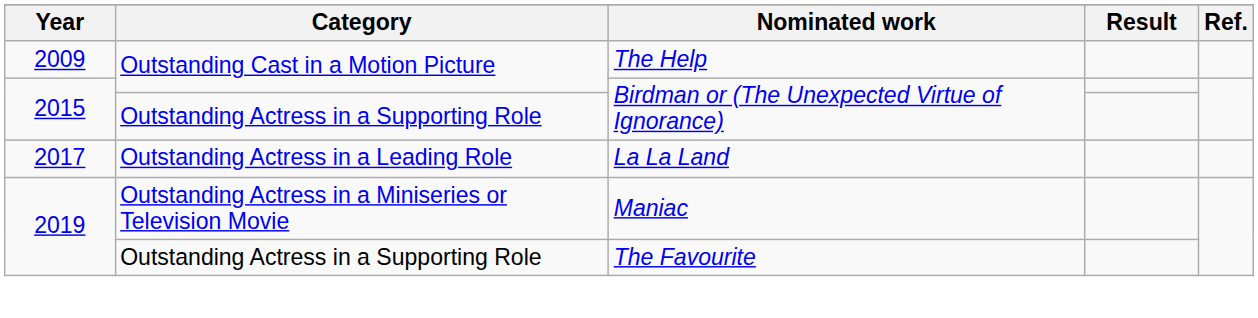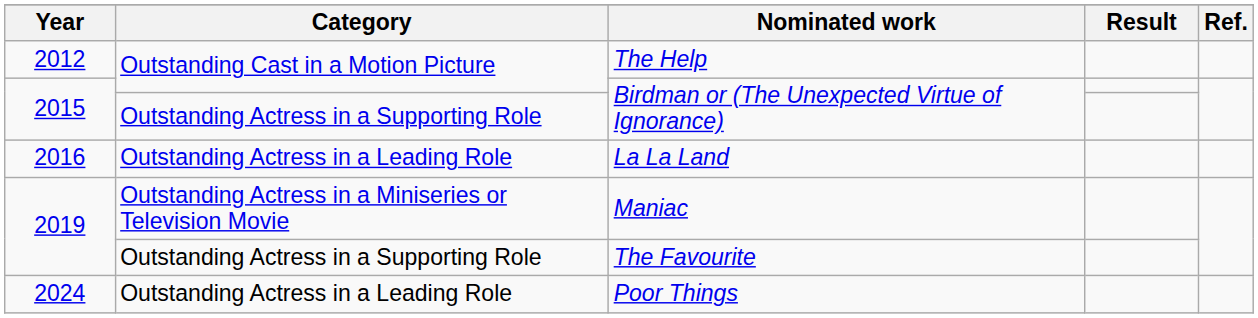 <table class=wikitable>
 <tr>
 </tr>
 <tr>
 <th scope="col" style="width:5em;">Year</th>
 <th scope="col" style="width:26em;">Category</th>
 <th scope="col" style="width:25em;">Nominated work</th>
 <th scope="col" style="width:5em;">Result</th>
 <th>Ref.</th>
 </tr>
 <tr>
-<td style="text-align:center;"><a href='#'>2009</a></td>
+<td style="text-align:center;"><a href='#'>2012</a></td>
 <td rowspan=2><a href='#'>Outstanding Cast in a Motion Picture</a></td>
 <td><em><a href='#'>The Help</a></em></td>
 <td></td>
 <td style="text-align:center;"></td>
 </tr>
 <tr>
 <td style="text-align:center;", rowspan=2><a href='#'>2015</a></td>
 <td rowspan=2><em><a href='#'>Birdman or (The Unexpected Virtue of Ignorance)</a></em></td>
 <td></td>
 <td rowspan="2" style="text-align:center;"></td>
 </tr>
 <tr>
 <td><a href='#'>Outstanding Actress in a Supporting Role</a></td>
 <td></td>
 </tr>
 <tr>
-<td style="text-align:center;"><a href='#'>2017</a></td>
+<td style="text-align:center;"><a href='#'>2016</a></td>
 <td><a href='#'>Outstanding Actress in a Leading Role</a></td>
 <td><em><a href='#'>La La Land</a></em></td>
 <td></td>
 <td align="center"></td>
 </tr>
 <tr>
 <td style="text-align:center;", rowspan=2><a href='#'>2019</a></td>
 <td><a href='#'>Outstanding Actress in a Miniseries or Television Movie</a></td>
 <td><em><a href='#'>Maniac</a></em></td>
 <td></td>
 <td rowspan="2" style="text-align:center;"></td>
 </tr>
 <tr>
 <td>Outstanding Actress in a Supporting Role</td>
 <td><em><a href='#'>The Favourite</a></em></td>
 <td></td>
 </tr>
+<tr>
+<td style="text-align:center;"><a href='#'>2024</a></td>
+<td>Outstanding Actress in a Leading Role</td>
+<td><em><a href='#'>Poor Things</a></em></td>
+<td></td>
+<td style="text-align:center;"></td>
+</tr>
 </table>
